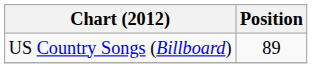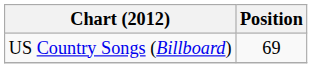 <table class="wikitable sortable">
 <tr>
 <th scope="col">Chart (2012)</th>
 <th scope="col">Position</th>
 </tr>
 <tr>
 <td>US <a href='#'>Country Songs</a> (<em><a href='#'>Billboard</a></em>)</td>
-<td align="center">89</td>
+<td align="center">69</td>
 </tr>
 <tr>
 </tr>
 </table>
